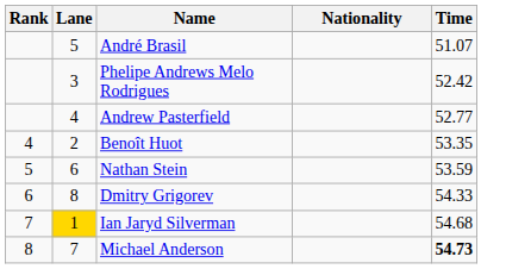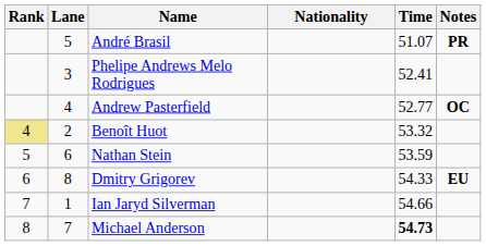 <table class="wikitable sortable" style="text-align:center">
 <tr>
 <th>Rank</th>
 <th>Lane</th>
 <th style="width:180px">Name</th>
 <th style="width:125px">Nationality</th>
 <th>Time</th>
+<th>Notes</th>
 </tr>
 <tr>
 <td></td>
 <td>5</td>
 <td style="text-align:left;"><a href='#'>André Brasil</a></td>
 <td style="text-align:left;"></td>
 <td>51.07</td>
+<td><strong>PR</strong></td>
 </tr>
 <tr>
 <td></td>
 <td>3</td>
 <td style="text-align:left;"><a href='#'>Phelipe Andrews Melo Rodrigues</a></td>
 <td style="text-align:left;"></td>
-<td>52.42</td>
+<td>52.41</td>
+<td></td>
 </tr>
 <tr>
 <td></td>
 <td>4</td>
 <td style="text-align:left;"><a href='#'>Andrew Pasterfield</a></td>
 <td style="text-align:left;"></td>
 <td>52.77</td>
+<td><strong>OC</strong></td>
 </tr>
 <tr>
-<td>4</td>
+<td style="background: khaki;">4</td>
 <td>2</td>
 <td style="text-align:left;"><a href='#'>Benoît Huot</a></td>
 <td style="text-align:left;"></td>
-<td>53.35</td>
+<td>53.32</td>
+<td></td>
 </tr>
 <tr>
 <td>5</td>
 <td>6</td>
 <td style="text-align:left;"><a href='#'>Nathan Stein</a></td>
 <td style="text-align:left;"></td>
 <td>53.59</td>
+<td></td>
 </tr>
 <tr>
 <td>6</td>
 <td>8</td>
 <td style="text-align:left;"><a href='#'>Dmitry Grigorev</a></td>
 <td style="text-align:left;"></td>
 <td>54.33</td>
+<td><strong>EU</strong></td>
 </tr>
 <tr>
 <td>7</td>
-<td style="background: gold;">1</td>
+<td>1</td>
 <td style="text-align:left;"><a href='#'>Ian Jaryd Silverman</a></td>
 <td style="text-align:left;"></td>
-<td>54.68</td>
+<td>54.66</td>
+<td></td>
 </tr>
 <tr>
 <td>8</td>
 <td>7</td>
 <td style="text-align:left;"><a href='#'>Michael Anderson</a></td>
 <td style="text-align:left;"></td>
 <td><strong>54.73</strong></td>
+<td></td>
 </tr>
 </table>
